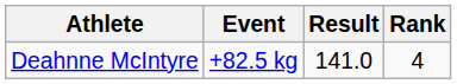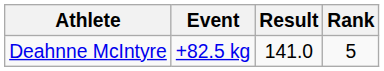 <table class=wikitable style="font-size:90%">
 <tr>
 <th>Athlete</th>
 <th>Event</th>
 <th>Result</th>
 <th>Rank</th>
 </tr>
 <tr>
 <td><a href='#'>Deahnne McIntyre</a></td>
 <td><a href='#'>+82.5 kg</a></td>
 <td style="text-align:center;">141.0</td>
-<td style="text-align:center;">4</td>
+<td style="text-align:center;">5</td>
 </tr>
 </table>
